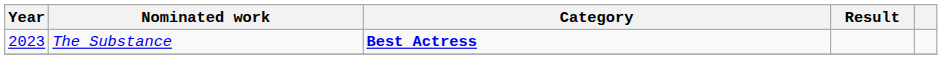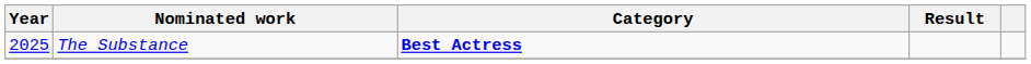 <table class="wikitable">
 <tr>
 <th scope="col" style="width:1em;">Year</th>
 <th scope="col" style="width:20em;">Nominated work</th>
 <th scope="col" style="width:30em;">Category</th>
 <th scope="col" style="width:5em;">Result</th>
 <th scope="col" style="width:1em;"></th>
 </tr>
 <tr>
-<td><a href='#'>2023</a></td>
+<td><a href='#'>2025</a></td>
 <td><em><a href='#'>The Substance</a></em></td>
 <td><strong><a href='#'>Best Actress</a></strong></td>
 <td></td>
 <td></td>
 </tr>
 <tr>
 </tr>
 </table>
